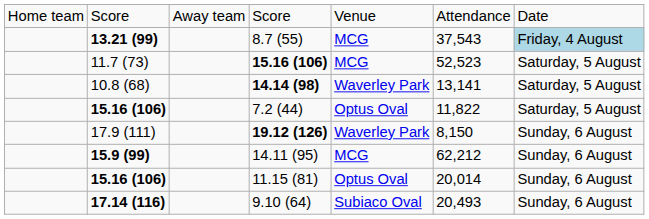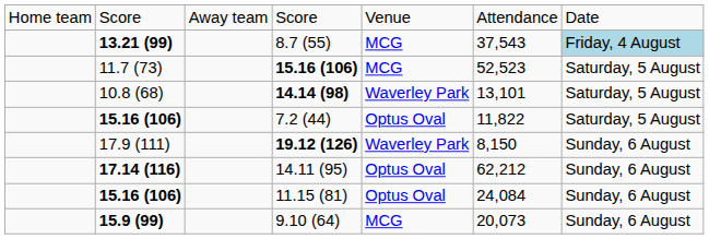 <table class="wikitable" style="text-align:left">
 <tr>
 <td>Home team</td>
 <td>Score</td>
 <td>Away team</td>
 <td>Score</td>
 <td>Venue</td>
 <td>Attendance</td>
 <td>Date</td>
 </tr>
 <tr>
 <td><strong></strong></td>
 <td><strong>13.21 (99)</strong></td>
 <td></td>
 <td>8.7 (55)</td>
 <td><a href='#'>MCG</a></td>
 <td>37,543</td>
 <td style="background: lightblue;">Friday, 4 August</td>
 </tr>
 <tr>
 <td></td>
 <td>11.7 (73)</td>
 <td><strong></strong></td>
 <td><strong>15.16 (106)</strong></td>
 <td><a href='#'>MCG</a></td>
 <td>52,523</td>
 <td>Saturday, 5 August</td>
 </tr>
 <tr>
 <td></td>
 <td>10.8 (68)</td>
 <td><strong></strong></td>
 <td><strong>14.14 (98)</strong></td>
 <td><a href='#'>Waverley Park</a></td>
-<td>13,141</td>
+<td>13,101</td>
 <td>Saturday, 5 August</td>
 </tr>
 <tr>
 <td><strong></strong></td>
 <td><strong>15.16 (106)</strong></td>
 <td></td>
 <td>7.2 (44)</td>
 <td><a href='#'>Optus Oval</a></td>
 <td>11,822</td>
 <td>Saturday, 5 August</td>
 </tr>
 <tr>
 <td></td>
 <td>17.9 (111)</td>
 <td><strong></strong></td>
 <td><strong>19.12 (126)</strong></td>
 <td><a href='#'>Waverley Park</a></td>
 <td>8,150</td>
 <td>Sunday, 6 August</td>
 </tr>
 <tr>
 <td><strong></strong></td>
-<td><strong>15.9 (99)</strong></td>
+<td><strong>17.14 (116)</strong></td>
 <td></td>
 <td>14.11 (95)</td>
-<td><a href='#'>MCG</a></td>
+<td><a href='#'>Optus Oval</a></td>
 <td>62,212</td>
 <td>Sunday, 6 August</td>
 </tr>
 <tr>
 <td><strong></strong></td>
 <td><strong>15.16 (106)</strong></td>
 <td></td>
 <td>11.15 (81)</td>
 <td><a href='#'>Optus Oval</a></td>
-<td>20,014</td>
+<td>24,084</td>
 <td>Sunday, 6 August</td>
 </tr>
 <tr>
 <td><strong></strong></td>
-<td><strong>17.14 (116)</strong></td>
+<td><strong>15.9 (99)</strong></td>
 <td></td>
 <td>9.10 (64)</td>
-<td><a href='#'>Subiaco Oval</a></td>
-<td>20,493</td>
+<td><a href='#'>MCG</a></td>
+<td>20,073</td>
 <td>Sunday, 6 August</td>
 </tr>
 </table>
